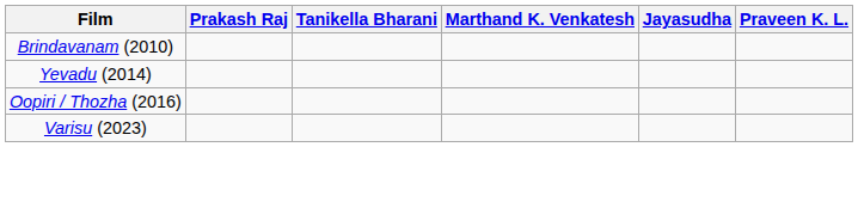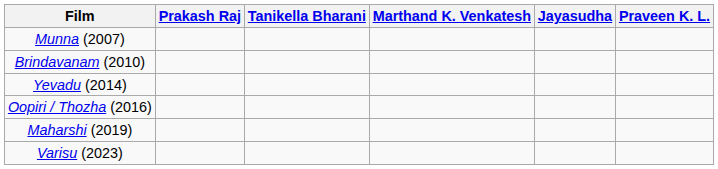 <table class="wikitable" style="text-align:center;font-size:90%;">
 <tr style="vertical-align:bottom;">
 <th scope="col">Film</th>
 <th scope="col"><a href='#'>Prakash Raj</a></th>
 <th scope="col"><a href='#'>Tanikella Bharani</a></th>
 <th scope="col"><a href='#'>Marthand K. Venkatesh</a></th>
 <th scope="col"><a href='#'>Jayasudha</a></th>
 <th scope="col"><a href='#'>Praveen K. L.</a></th>
+</tr>
+<tr>
+<td><em><a href='#'>Munna</a></em> (2007)</td>
+<td></td>
+<td></td>
+<td></td>
+<td></td>
+<td></td>
 </tr>
 <tr>
 <td><em><a href='#'>Brindavanam</a></em> (2010)</td>
 <td></td>
 <td></td>
 <td></td>
 <td></td>
 <td></td>
 </tr>
 <tr>
 <td><em><a href='#'>Yevadu</a></em> (2014)</td>
 <td></td>
 <td></td>
 <td></td>
 <td></td>
 <td></td>
 </tr>
 <tr>
 <td><em><a href='#'>Oopiri / Thozha</a></em> (2016)</td>
 <td></td>
 <td></td>
 <td></td>
 <td></td>
 <td></td>
 </tr>
 <tr>
+<td><em><a href='#'>Maharshi</a></em> (2019)</td>
+<td></td>
+<td></td>
+<td></td>
+<td></td>
+<td></td>
+</tr>
+<tr>
 <td><em><a href='#'>Varisu</a></em> (2023)</td>
 <td></td>
 <td></td>
 <td></td>
 <td></td>
 <td></td>
 </tr>
 </table>
